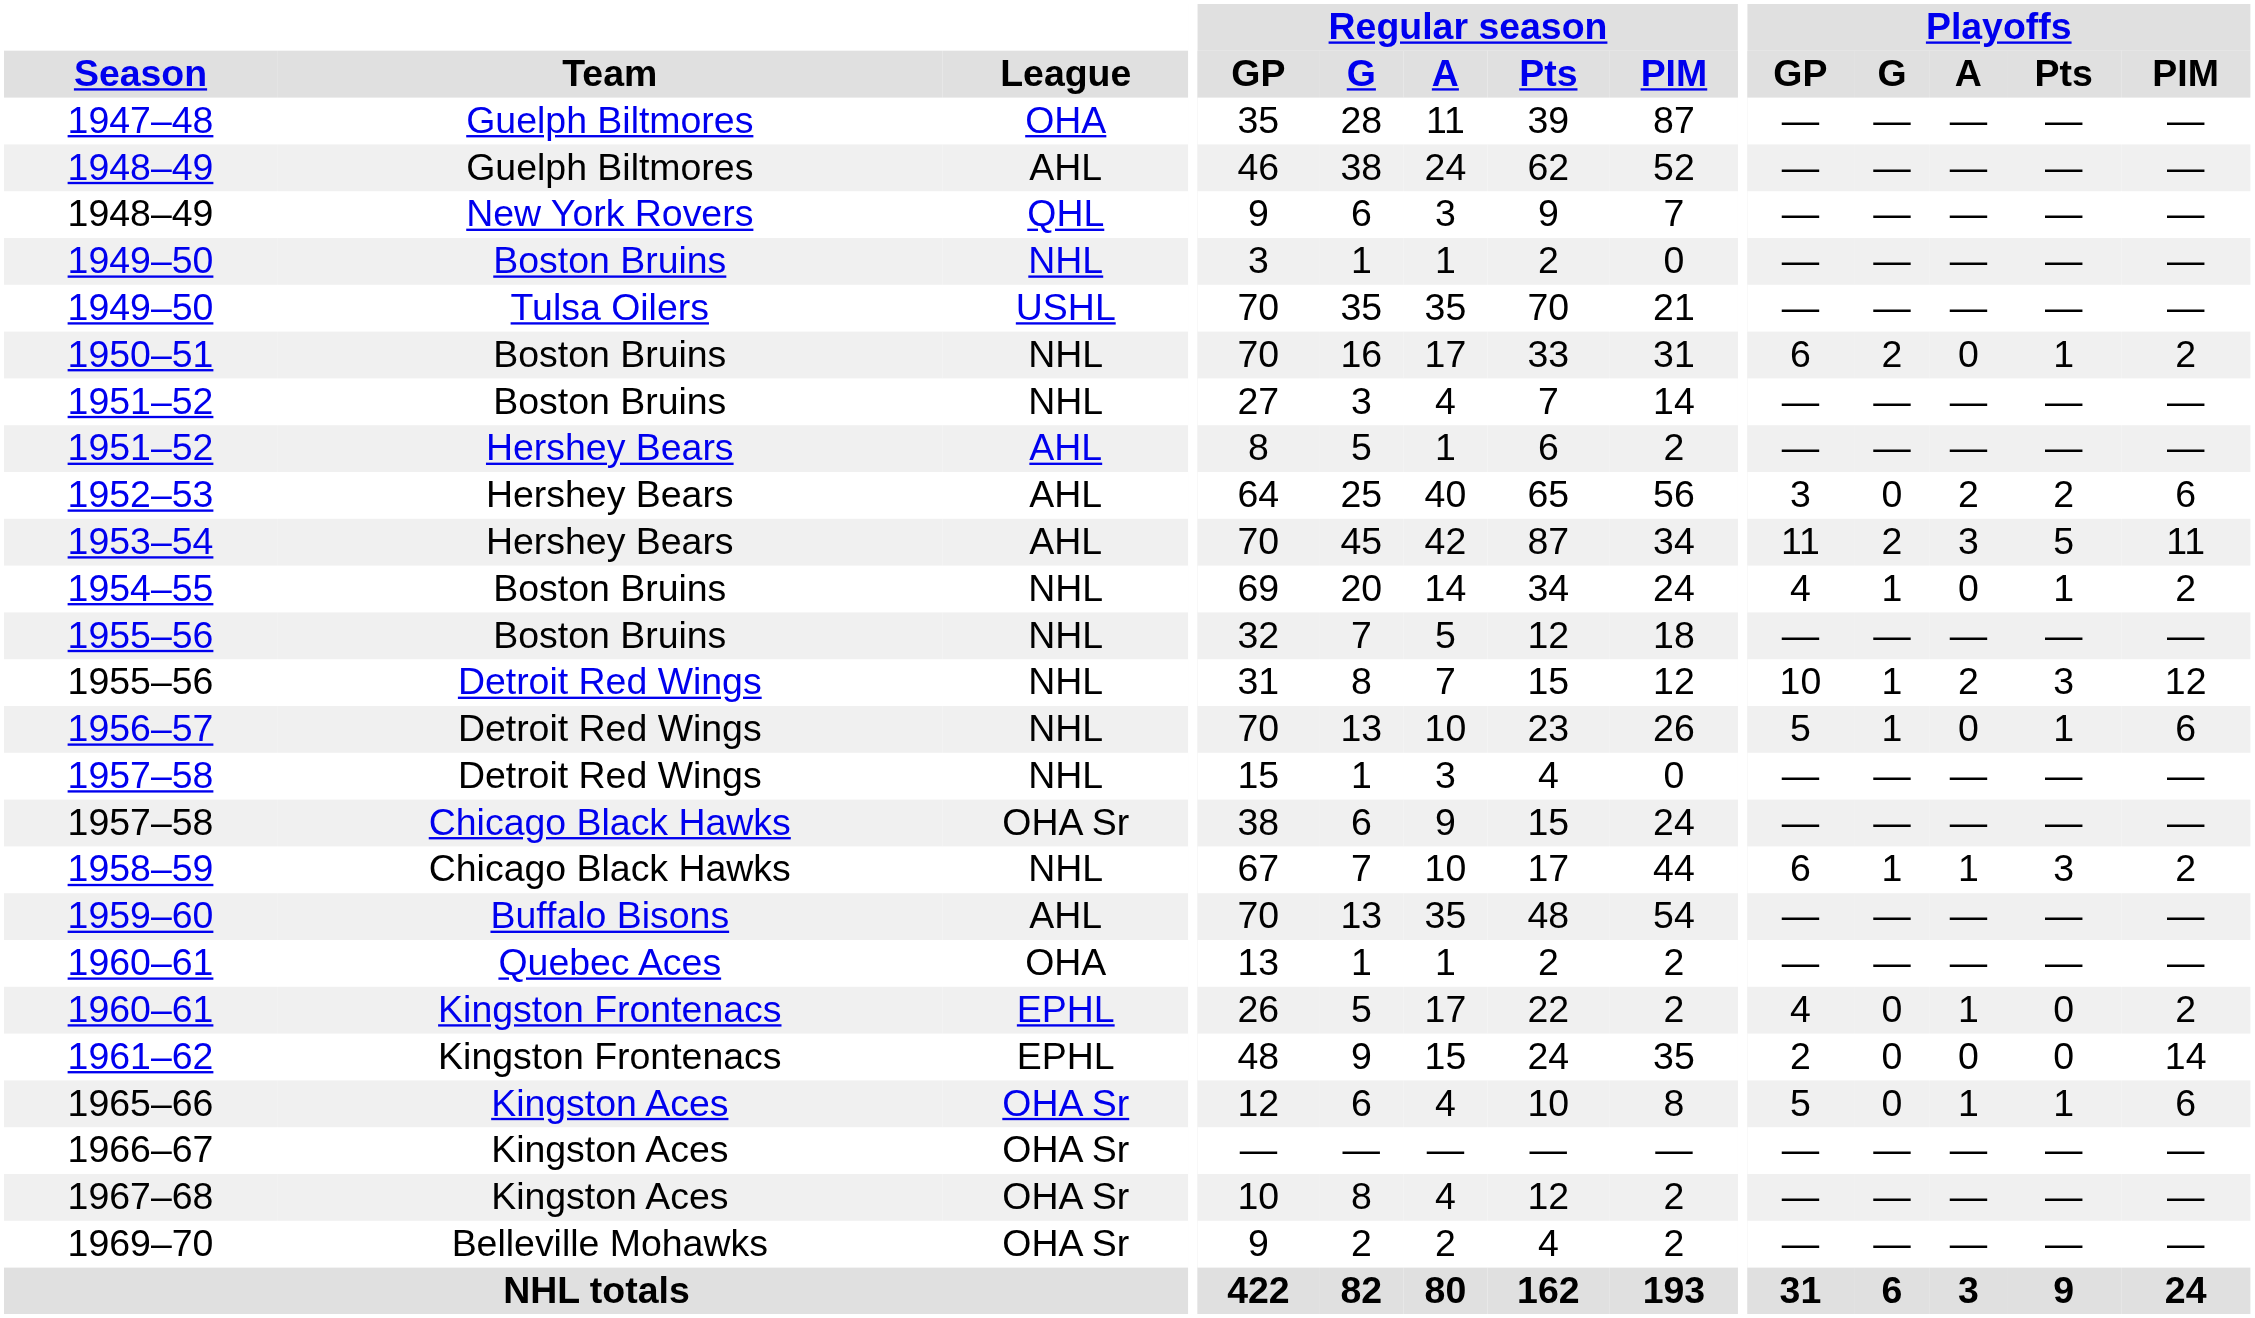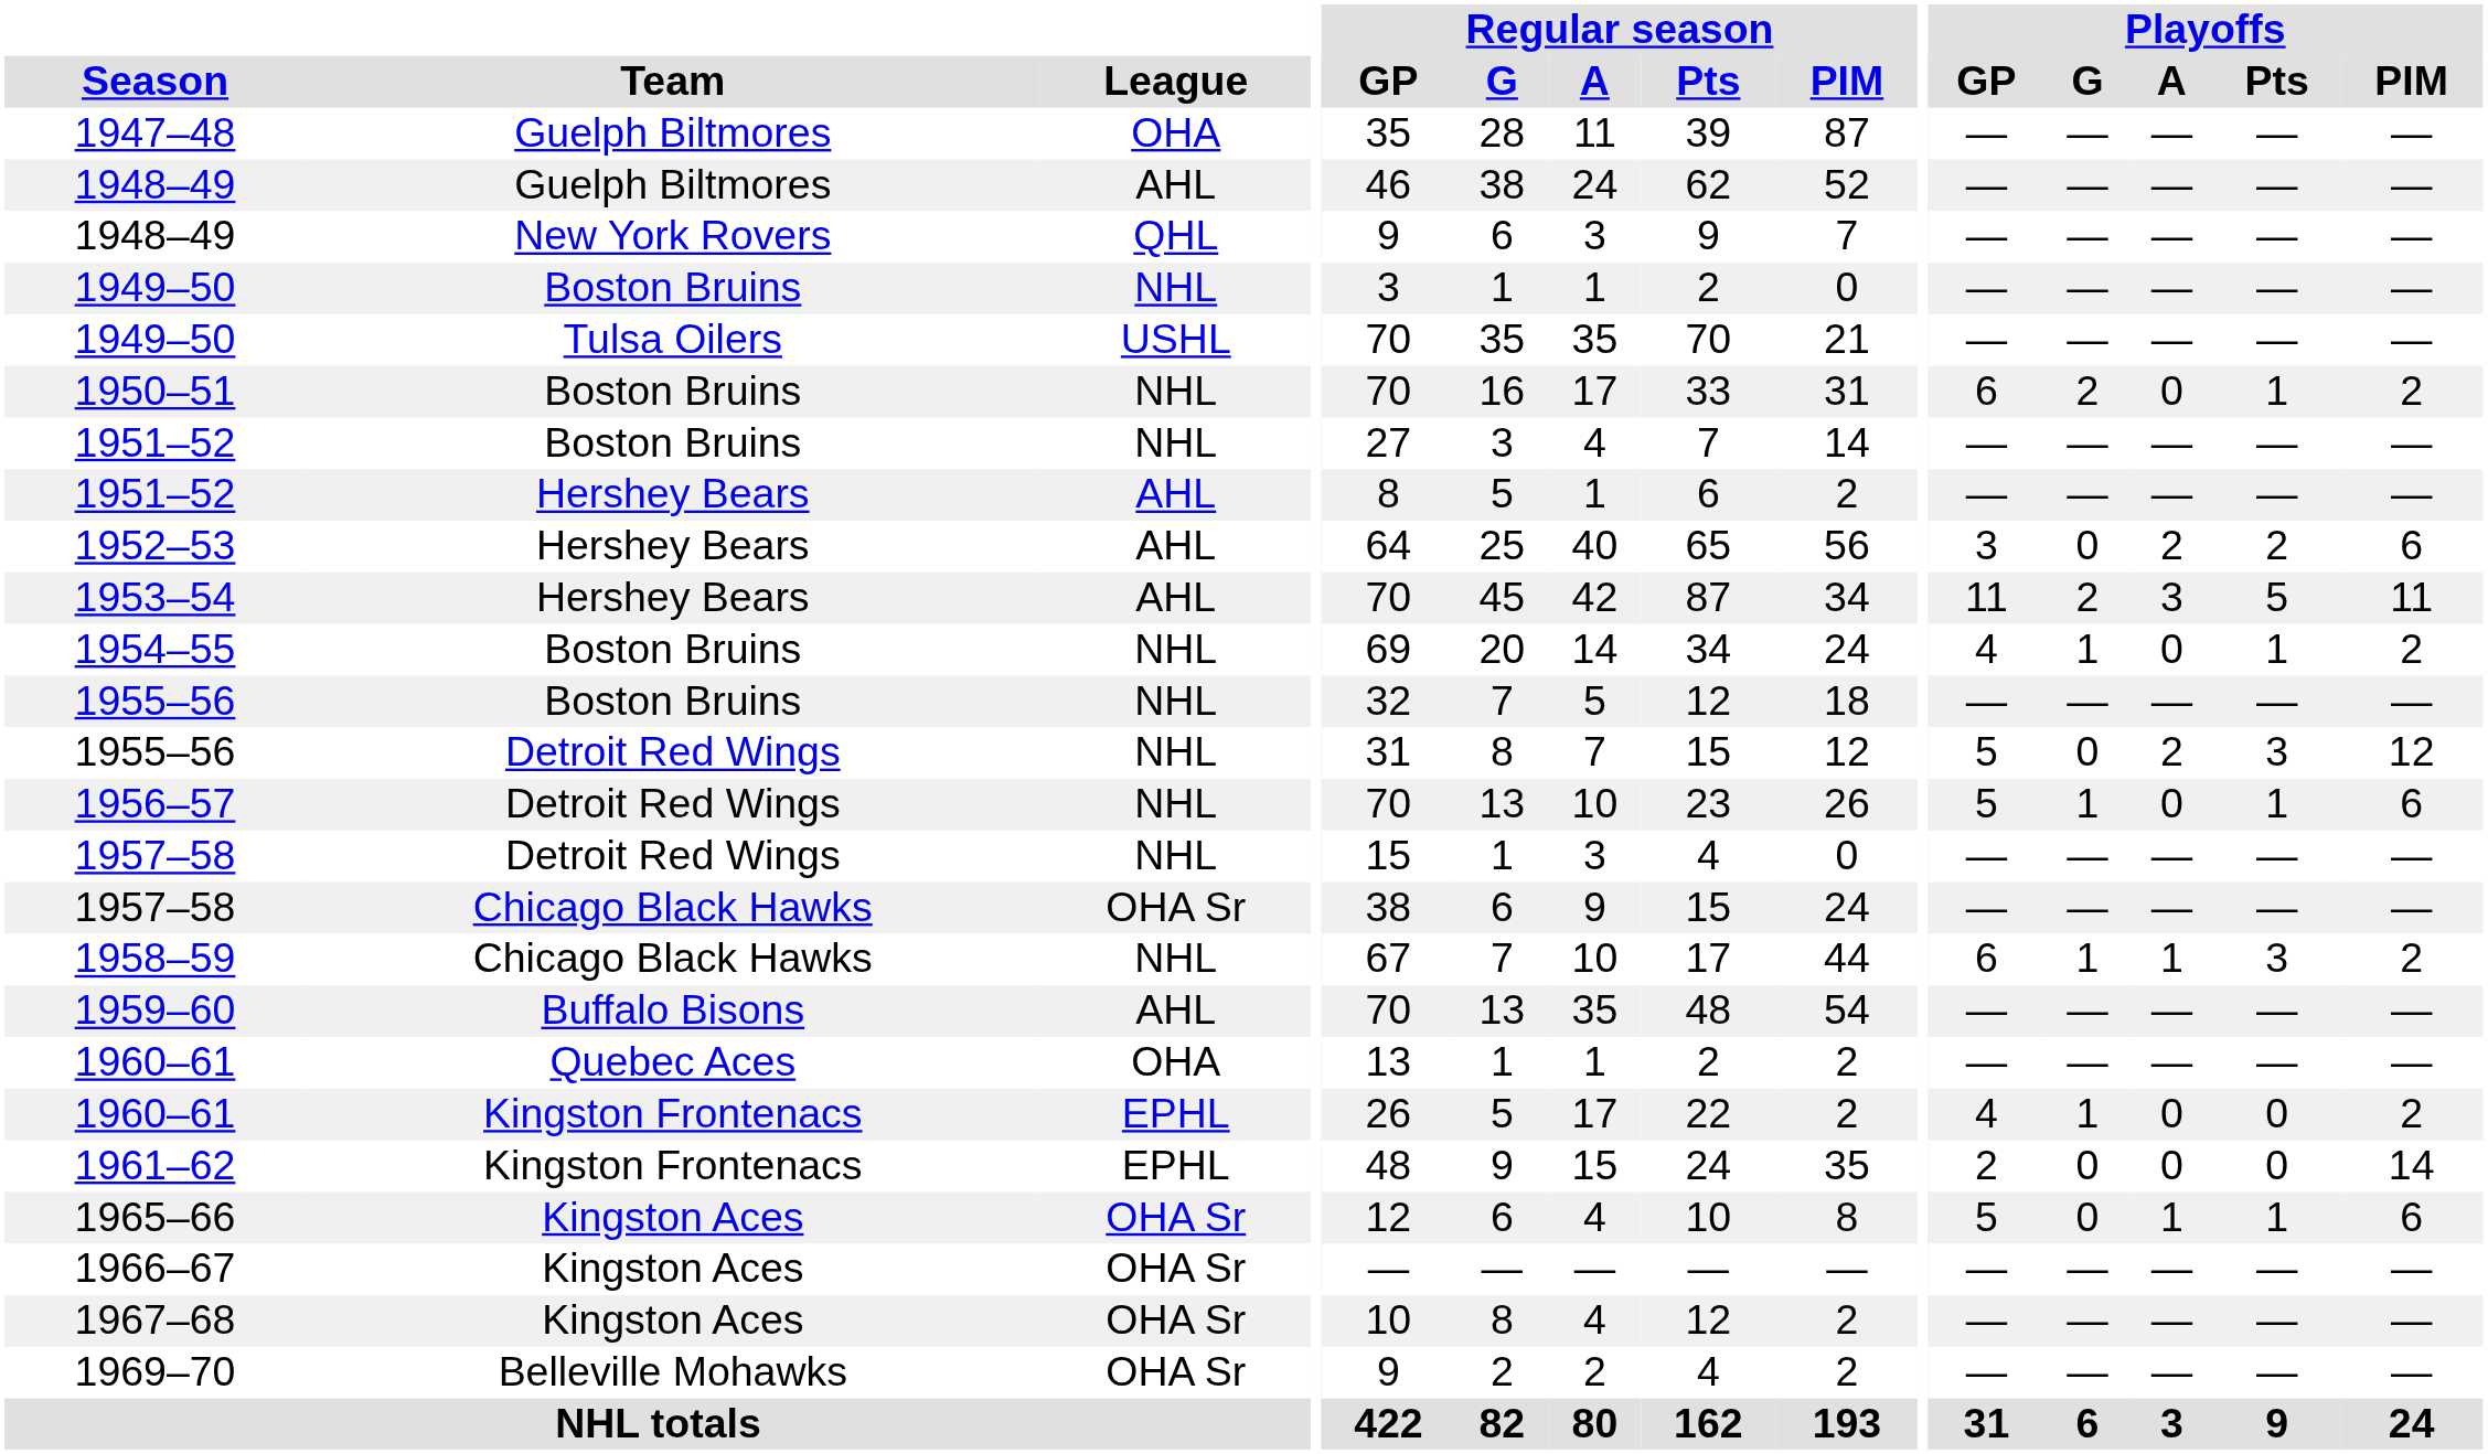 <table border="0" cellpadding="1" cellspacing="0" style="text-align:center; width:60em">
 <tr bgcolor="#e0e0e0">
 <th colspan="3" bgcolor="#ffffff"></th>
 <th rowspan="100" bgcolor="#ffffff"></th>
 <th colspan="5"><a href='#'>Regular season</a></th>
 <th rowspan="100" bgcolor="#ffffff"></th>
 <th colspan="5"><a href='#'>Playoffs</a></th>
 </tr>
 <tr bgcolor="#e0e0e0">
 <th><a href='#'>Season</a></th>
 <th>Team</th>
 <th>League</th>
 <th>GP</th>
 <th><a href='#'>G</a></th>
 <th><a href='#'>A</a></th>
 <th><a href='#'>Pts</a></th>
 <th><a href='#'>PIM</a></th>
 <th>GP</th>
 <th>G</th>
 <th>A</th>
 <th>Pts</th>
 <th>PIM</th>
 </tr>
 <tr>
 <td><a href='#'>1947–48</a></td>
 <td><a href='#'>Guelph Biltmores</a></td>
 <td><a href='#'>OHA</a></td>
 <td>35</td>
 <td>28</td>
 <td>11</td>
 <td>39</td>
 <td>87</td>
 <td>—</td>
 <td>—</td>
 <td>—</td>
 <td>—</td>
 <td>—</td>
 </tr>
 <tr bgcolor="#f0f0f0">
 <td><a href='#'>1948–49</a></td>
 <td>Guelph Biltmores</td>
 <td>AHL</td>
 <td>46</td>
 <td>38</td>
 <td>24</td>
 <td>62</td>
 <td>52</td>
 <td>—</td>
 <td>—</td>
 <td>—</td>
 <td>—</td>
 <td>—</td>
 </tr>
 <tr>
 <td>1948–49</td>
 <td><a href='#'>New York Rovers</a></td>
 <td><a href='#'>QHL</a></td>
 <td>9</td>
 <td>6</td>
 <td>3</td>
 <td>9</td>
 <td>7</td>
 <td>—</td>
 <td>—</td>
 <td>—</td>
 <td>—</td>
 <td>—</td>
 </tr>
 <tr bgcolor="#f0f0f0">
 <td><a href='#'>1949–50</a></td>
 <td><a href='#'>Boston Bruins</a></td>
 <td><a href='#'>NHL</a></td>
 <td>3</td>
 <td>1</td>
 <td>1</td>
 <td>2</td>
 <td>0</td>
 <td>—</td>
 <td>—</td>
 <td>—</td>
 <td>—</td>
 <td>—</td>
 </tr>
 <tr>
 <td><a href='#'>1949–50</a></td>
 <td><a href='#'>Tulsa Oilers</a></td>
 <td><a href='#'>USHL</a></td>
 <td>70</td>
 <td>35</td>
 <td>35</td>
 <td>70</td>
 <td>21</td>
 <td>—</td>
 <td>—</td>
 <td>—</td>
 <td>—</td>
 <td>—</td>
 </tr>
 <tr bgcolor="#f0f0f0">
 <td><a href='#'>1950–51</a></td>
 <td>Boston Bruins</td>
 <td>NHL</td>
 <td>70</td>
 <td>16</td>
 <td>17</td>
 <td>33</td>
 <td>31</td>
 <td>6</td>
 <td>2</td>
 <td>0</td>
 <td>1</td>
 <td>2</td>
 </tr>
 <tr>
 <td><a href='#'>1951–52</a></td>
 <td>Boston Bruins</td>
 <td>NHL</td>
 <td>27</td>
 <td>3</td>
 <td>4</td>
 <td>7</td>
 <td>14</td>
 <td>—</td>
 <td>—</td>
 <td>—</td>
 <td>—</td>
 <td>—</td>
 </tr>
 <tr bgcolor="#f0f0f0">
 <td><a href='#'>1951–52</a></td>
 <td><a href='#'>Hershey Bears</a></td>
 <td><a href='#'>AHL</a></td>
 <td>8</td>
 <td>5</td>
 <td>1</td>
 <td>6</td>
 <td>2</td>
 <td>—</td>
 <td>—</td>
 <td>—</td>
 <td>—</td>
 <td>—</td>
 </tr>
 <tr>
 <td><a href='#'>1952–53</a></td>
 <td>Hershey Bears</td>
 <td>AHL</td>
 <td>64</td>
 <td>25</td>
 <td>40</td>
 <td>65</td>
 <td>56</td>
 <td>3</td>
 <td>0</td>
 <td>2</td>
 <td>2</td>
 <td>6</td>
 </tr>
 <tr bgcolor="#f0f0f0">
 <td><a href='#'>1953–54</a></td>
 <td>Hershey Bears</td>
 <td>AHL</td>
 <td>70</td>
 <td>45</td>
 <td>42</td>
 <td>87</td>
 <td>34</td>
 <td>11</td>
 <td>2</td>
 <td>3</td>
 <td>5</td>
 <td>11</td>
 </tr>
 <tr>
 <td><a href='#'>1954–55</a></td>
 <td>Boston Bruins</td>
 <td>NHL</td>
 <td>69</td>
 <td>20</td>
 <td>14</td>
 <td>34</td>
 <td>24</td>
 <td>4</td>
 <td>1</td>
 <td>0</td>
 <td>1</td>
 <td>2</td>
 </tr>
 <tr bgcolor="#f0f0f0">
 <td><a href='#'>1955–56</a></td>
 <td>Boston Bruins</td>
 <td>NHL</td>
 <td>32</td>
 <td>7</td>
 <td>5</td>
 <td>12</td>
 <td>18</td>
 <td>—</td>
 <td>—</td>
 <td>—</td>
 <td>—</td>
 <td>—</td>
 </tr>
 <tr>
 <td>1955–56</td>
 <td><a href='#'>Detroit Red Wings</a></td>
 <td>NHL</td>
 <td>31</td>
 <td>8</td>
 <td>7</td>
 <td>15</td>
 <td>12</td>
-<td>10</td>
-<td>1</td>
+<td>5</td>
+<td>0</td>
 <td>2</td>
 <td>3</td>
 <td>12</td>
 </tr>
 <tr bgcolor="#f0f0f0">
 <td><a href='#'>1956–57</a></td>
 <td>Detroit Red Wings</td>
 <td>NHL</td>
 <td>70</td>
 <td>13</td>
 <td>10</td>
 <td>23</td>
 <td>26</td>
 <td>5</td>
 <td>1</td>
 <td>0</td>
 <td>1</td>
 <td>6</td>
 </tr>
 <tr>
 <td><a href='#'>1957–58</a></td>
 <td>Detroit Red Wings</td>
 <td>NHL</td>
 <td>15</td>
 <td>1</td>
 <td>3</td>
 <td>4</td>
 <td>0</td>
 <td>—</td>
 <td>—</td>
 <td>—</td>
 <td>—</td>
 <td>—</td>
 </tr>
 <tr bgcolor="#f0f0f0">
 <td>1957–58</td>
 <td><a href='#'>Chicago Black Hawks</a></td>
 <td>OHA Sr</td>
 <td>38</td>
 <td>6</td>
 <td>9</td>
 <td>15</td>
 <td>24</td>
 <td>—</td>
 <td>—</td>
 <td>—</td>
 <td>—</td>
 <td>—</td>
 </tr>
 <tr>
 <td><a href='#'>1958–59</a></td>
 <td>Chicago Black Hawks</td>
 <td>NHL</td>
 <td>67</td>
 <td>7</td>
 <td>10</td>
 <td>17</td>
 <td>44</td>
 <td>6</td>
 <td>1</td>
 <td>1</td>
 <td>3</td>
 <td>2</td>
 </tr>
 <tr bgcolor="#f0f0f0">
 <td><a href='#'>1959–60</a></td>
 <td><a href='#'>Buffalo Bisons</a></td>
 <td>AHL</td>
 <td>70</td>
 <td>13</td>
 <td>35</td>
 <td>48</td>
 <td>54</td>
 <td>—</td>
 <td>—</td>
 <td>—</td>
 <td>—</td>
 <td>—</td>
 </tr>
 <tr>
 <td><a href='#'>1960–61</a></td>
 <td><a href='#'>Quebec Aces</a></td>
 <td>OHA</td>
 <td>13</td>
 <td>1</td>
 <td>1</td>
 <td>2</td>
 <td>2</td>
 <td>—</td>
 <td>—</td>
 <td>—</td>
 <td>—</td>
 <td>—</td>
 </tr>
 <tr bgcolor="#f0f0f0">
 <td><a href='#'>1960–61</a></td>
 <td><a href='#'>Kingston Frontenacs</a></td>
 <td><a href='#'>EPHL</a></td>
 <td>26</td>
 <td>5</td>
 <td>17</td>
 <td>22</td>
 <td>2</td>
 <td>4</td>
+<td>1</td>
 <td>0</td>
-<td>1</td>
 <td>0</td>
 <td>2</td>
 </tr>
 <tr>
 <td><a href='#'>1961–62</a></td>
 <td>Kingston Frontenacs</td>
 <td>EPHL</td>
 <td>48</td>
 <td>9</td>
 <td>15</td>
 <td>24</td>
 <td>35</td>
 <td>2</td>
 <td>0</td>
 <td>0</td>
 <td>0</td>
 <td>14</td>
 </tr>
 <tr bgcolor="#f0f0f0">
 <td>1965–66</td>
 <td><a href='#'>Kingston Aces</a></td>
 <td><a href='#'>OHA Sr</a></td>
 <td>12</td>
 <td>6</td>
 <td>4</td>
 <td>10</td>
 <td>8</td>
 <td>5</td>
 <td>0</td>
 <td>1</td>
 <td>1</td>
 <td>6</td>
 </tr>
 <tr>
 <td>1966–67</td>
 <td>Kingston Aces</td>
 <td>OHA Sr</td>
 <td>—</td>
 <td>—</td>
 <td>—</td>
 <td>—</td>
 <td>—</td>
 <td>—</td>
 <td>—</td>
 <td>—</td>
 <td>—</td>
 <td>—</td>
 </tr>
 <tr bgcolor="#f0f0f0">
 <td>1967–68</td>
 <td>Kingston Aces</td>
 <td>OHA Sr</td>
 <td>10</td>
 <td>8</td>
 <td>4</td>
 <td>12</td>
 <td>2</td>
 <td>—</td>
 <td>—</td>
 <td>—</td>
 <td>—</td>
 <td>—</td>
 </tr>
 <tr>
 <td>1969–70</td>
 <td>Belleville Mohawks</td>
 <td>OHA Sr</td>
 <td>9</td>
 <td>2</td>
 <td>2</td>
 <td>4</td>
 <td>2</td>
 <td>—</td>
 <td>—</td>
 <td>—</td>
 <td>—</td>
 <td>—</td>
 </tr>
 <tr bgcolor="#e0e0e0">
 <th colspan="3">NHL totals</th>
 <th>422</th>
 <th>82</th>
 <th>80</th>
 <th>162</th>
 <th>193</th>
 <th>31</th>
 <th>6</th>
 <th>3</th>
 <th>9</th>
 <th>24</th>
 </tr>
 </table>
